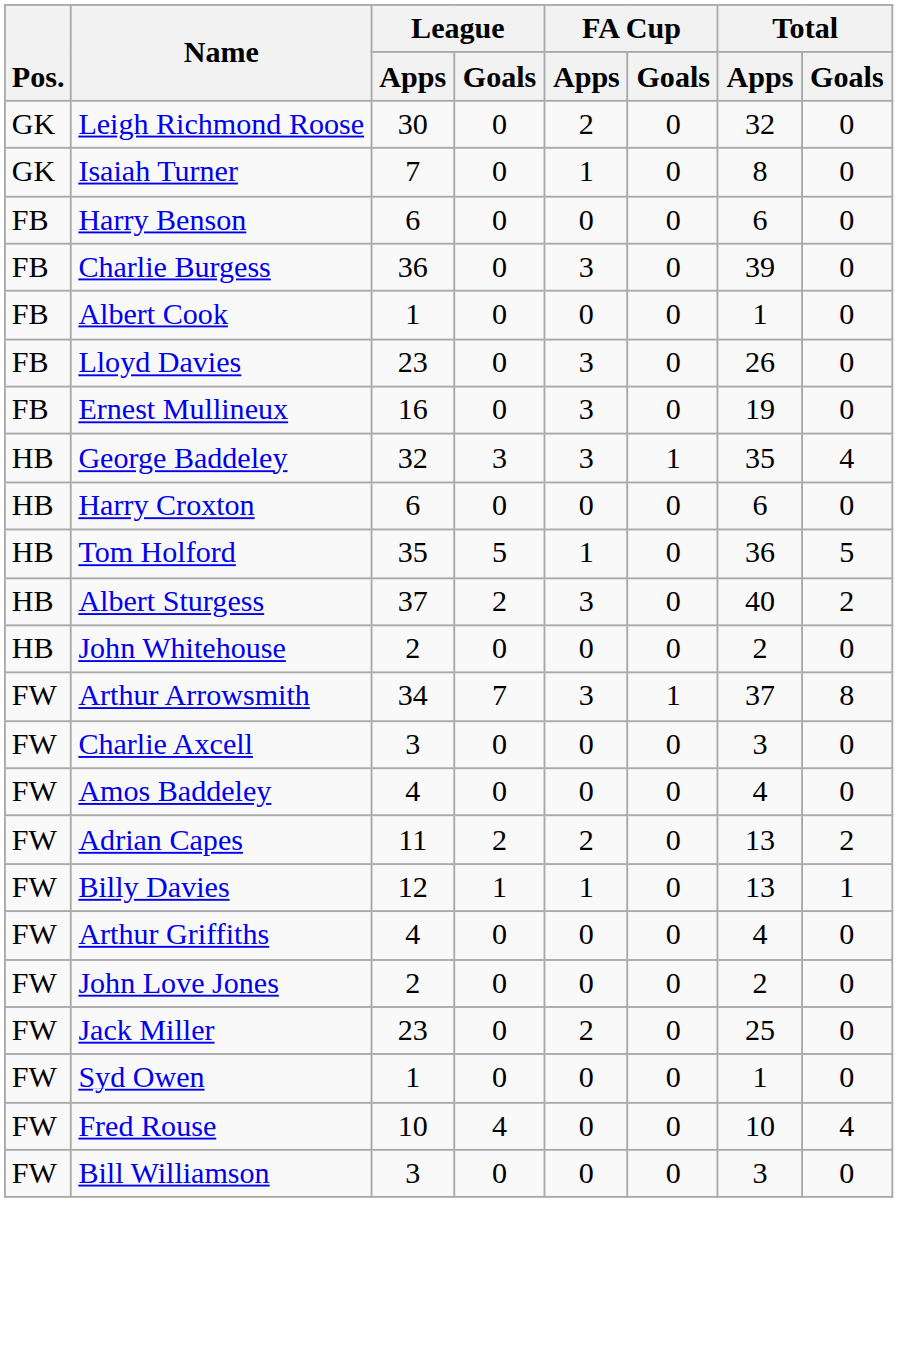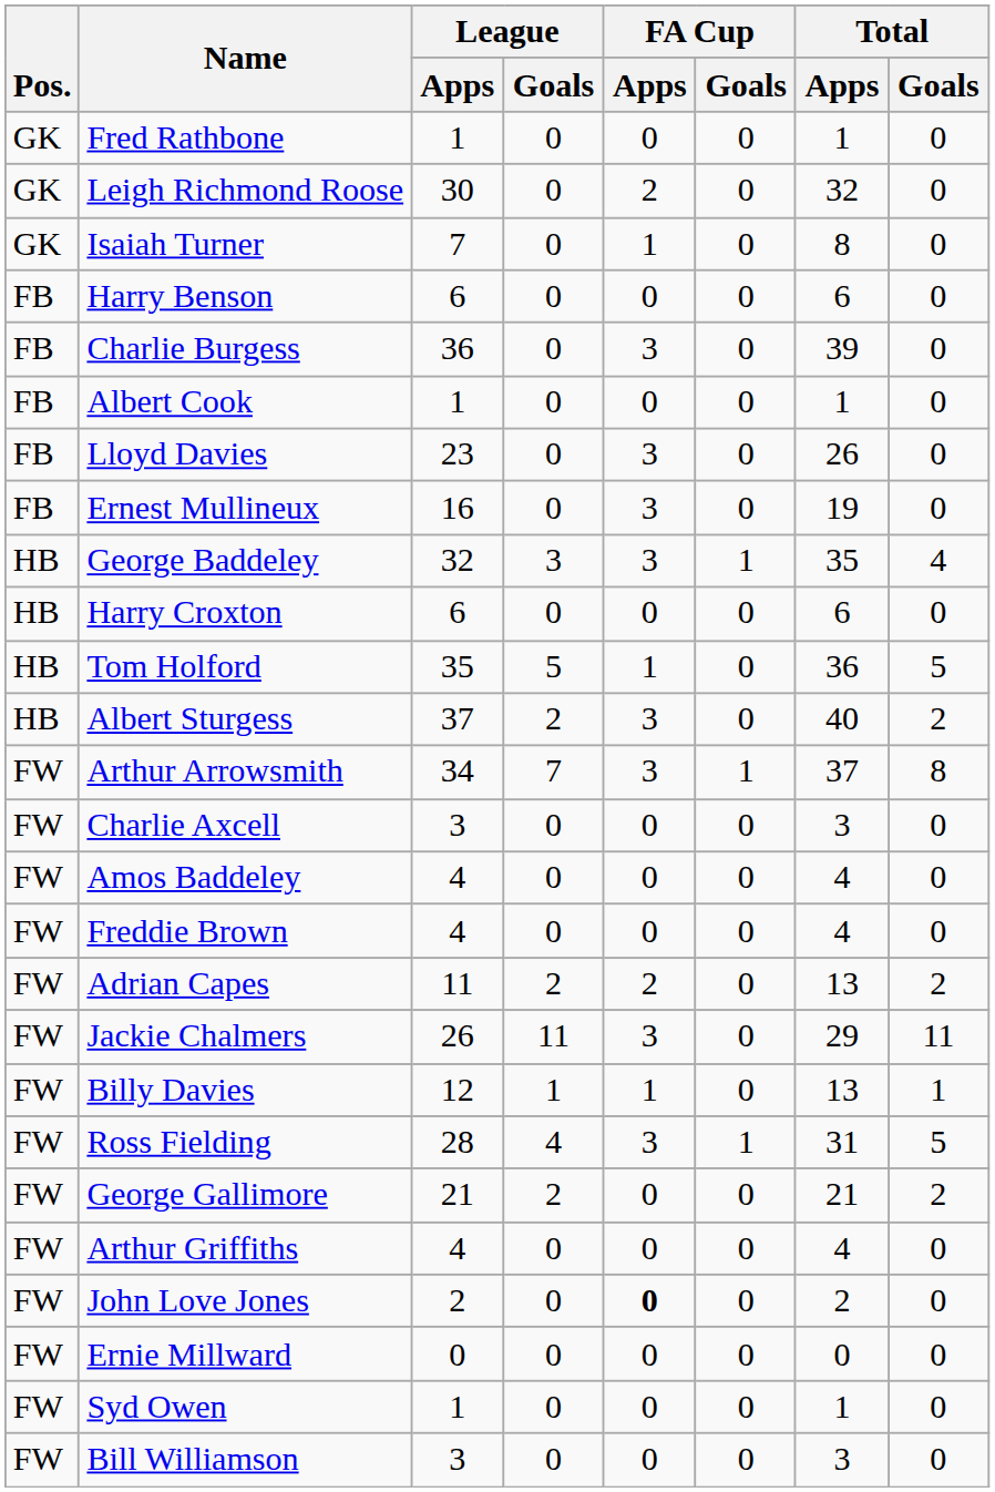 <table class="wikitable" style="text-align:center">
 <tr>
 <th rowspan="2" valign="bottom">Pos.</th>
 <th rowspan="2">Name</th>
 <th colspan="2" width="85">League</th>
 <th colspan="2" width="85">FA Cup</th>
 <th colspan="2" width="85">Total</th>
 </tr>
 <tr>
 <th>Apps</th>
 <th>Goals</th>
 <th>Apps</th>
 <th>Goals</th>
 <th>Apps</th>
 <th>Goals</th>
+</tr>
+<tr>
+<td align="left">GK</td>
+<td align="left"> <a href='#'>Fred Rathbone</a></td>
+<td>1</td>
+<td>0</td>
+<td>0</td>
+<td>0</td>
+<td>1</td>
+<td>0</td>
 </tr>
 <tr>
 <td align="left">GK</td>
 <td align="left"> <a href='#'>Leigh Richmond Roose</a></td>
 <td>30</td>
 <td>0</td>
 <td>2</td>
 <td>0</td>
 <td>32</td>
 <td>0</td>
 </tr>
 <tr>
 <td align="left">GK</td>
 <td align="left"> <a href='#'>Isaiah Turner</a></td>
 <td>7</td>
 <td>0</td>
 <td>1</td>
 <td>0</td>
 <td>8</td>
 <td>0</td>
 </tr>
 <tr>
 <td align="left">FB</td>
 <td align="left"> <a href='#'>Harry Benson</a></td>
 <td>6</td>
 <td>0</td>
 <td>0</td>
 <td>0</td>
 <td>6</td>
 <td>0</td>
 </tr>
 <tr>
 <td align="left">FB</td>
 <td align="left"> <a href='#'>Charlie Burgess</a></td>
 <td>36</td>
 <td>0</td>
 <td>3</td>
 <td>0</td>
 <td>39</td>
 <td>0</td>
 </tr>
 <tr>
 <td align="left">FB</td>
 <td align="left"> <a href='#'>Albert Cook</a></td>
 <td>1</td>
 <td>0</td>
 <td>0</td>
 <td>0</td>
 <td>1</td>
 <td>0</td>
 </tr>
 <tr>
 <td align="left">FB</td>
 <td align="left"> <a href='#'>Lloyd Davies</a></td>
 <td>23</td>
 <td>0</td>
 <td>3</td>
 <td>0</td>
 <td>26</td>
 <td>0</td>
 </tr>
 <tr>
 <td align="left">FB</td>
 <td align="left"> <a href='#'>Ernest Mullineux</a></td>
 <td>16</td>
 <td>0</td>
 <td>3</td>
 <td>0</td>
 <td>19</td>
 <td>0</td>
 </tr>
 <tr>
 <td align="left">HB</td>
 <td align="left"> <a href='#'>George Baddeley</a></td>
 <td>32</td>
 <td>3</td>
 <td>3</td>
 <td>1</td>
 <td>35</td>
 <td>4</td>
 </tr>
 <tr>
 <td align="left">HB</td>
 <td align="left"> <a href='#'>Harry Croxton</a></td>
 <td>6</td>
 <td>0</td>
 <td>0</td>
 <td>0</td>
 <td>6</td>
 <td>0</td>
 </tr>
 <tr>
 <td align="left">HB</td>
 <td align="left"> <a href='#'>Tom Holford</a></td>
 <td>35</td>
 <td>5</td>
 <td>1</td>
 <td>0</td>
 <td>36</td>
 <td>5</td>
 </tr>
 <tr>
 <td align="left">HB</td>
 <td align="left"> <a href='#'>Albert Sturgess</a></td>
 <td>37</td>
 <td>2</td>
 <td>3</td>
 <td>0</td>
 <td>40</td>
 <td>2</td>
 </tr>
 <tr>
-<td align="left">HB</td>
-<td align="left"> <a href='#'>John Whitehouse</a></td>
-<td>2</td>
-<td>0</td>
-<td>0</td>
-<td>0</td>
-<td>2</td>
-<td>0</td>
-</tr>
-<tr>
 <td align="left">FW</td>
 <td align="left"> <a href='#'>Arthur Arrowsmith</a></td>
 <td>34</td>
 <td>7</td>
 <td>3</td>
 <td>1</td>
 <td>37</td>
 <td>8</td>
 </tr>
 <tr>
 <td align="left">FW</td>
 <td align="left"> <a href='#'>Charlie Axcell</a></td>
 <td>3</td>
 <td>0</td>
 <td>0</td>
 <td>0</td>
 <td>3</td>
 <td>0</td>
 </tr>
 <tr>
 <td align="left">FW</td>
 <td align="left"> <a href='#'>Amos Baddeley</a></td>
 <td>4</td>
 <td>0</td>
 <td>0</td>
 <td>0</td>
 <td>4</td>
 <td>0</td>
 </tr>
 <tr>
 <td align="left">FW</td>
+<td align="left"> <a href='#'>Freddie Brown</a></td>
+<td>4</td>
+<td>0</td>
+<td>0</td>
+<td>0</td>
+<td>4</td>
+<td>0</td>
+</tr>
+<tr>
+<td align="left">FW</td>
 <td align="left"> <a href='#'>Adrian Capes</a></td>
 <td>11</td>
 <td>2</td>
 <td>2</td>
 <td>0</td>
 <td>13</td>
 <td>2</td>
 </tr>
 <tr>
 <td align="left">FW</td>
+<td align="left"> <a href='#'>Jackie Chalmers</a></td>
+<td>26</td>
+<td>11</td>
+<td>3</td>
+<td>0</td>
+<td>29</td>
+<td>11</td>
+</tr>
+<tr>
+<td align="left">FW</td>
 <td align="left"> <a href='#'>Billy Davies</a></td>
 <td>12</td>
 <td>1</td>
 <td>1</td>
 <td>0</td>
 <td>13</td>
 <td>1</td>
+</tr>
+<tr>
+<td align="left">FW</td>
+<td align="left"> <a href='#'>Ross Fielding</a></td>
+<td>28</td>
+<td>4</td>
+<td>3</td>
+<td>1</td>
+<td>31</td>
+<td>5</td>
+</tr>
+<tr>
+<td align="left">FW</td>
+<td align="left"> <a href='#'>George Gallimore</a></td>
+<td>21</td>
+<td>2</td>
+<td>0</td>
+<td>0</td>
+<td>21</td>
+<td>2</td>
 </tr>
 <tr>
 <td align="left">FW</td>
 <td align="left"> <a href='#'>Arthur Griffiths</a></td>
 <td>4</td>
 <td>0</td>
 <td>0</td>
 <td>0</td>
 <td>4</td>
 <td>0</td>
 </tr>
 <tr>
 <td align="left">FW</td>
 <td align="left"> <a href='#'>John Love Jones</a></td>
 <td>2</td>
 <td>0</td>
-<td>0</td>
+<td><strong>0</strong></td>
 <td>0</td>
 <td>2</td>
 <td>0</td>
 </tr>
 <tr>
 <td align="left">FW</td>
-<td align="left"> <a href='#'>Jack Miller</a></td>
-<td>23</td>
+<td align="left"> <a href='#'>Ernie Millward</a></td>
 <td>0</td>
-<td>2</td>
 <td>0</td>
-<td>25</td>
+<td>0</td>
+<td>0</td>
+<td>0</td>
 <td>0</td>
 </tr>
 <tr>
 <td align="left">FW</td>
 <td align="left"> <a href='#'>Syd Owen</a></td>
 <td>1</td>
 <td>0</td>
 <td>0</td>
 <td>0</td>
 <td>1</td>
 <td>0</td>
 </tr>
 <tr>
 <td align="left">FW</td>
-<td align="left"> <a href='#'>Fred Rouse</a></td>
-<td>10</td>
-<td>4</td>
-<td>0</td>
-<td>0</td>
-<td>10</td>
-<td>4</td>
-</tr>
-<tr>
-<td align="left">FW</td>
 <td align="left"> <a href='#'>Bill Williamson</a></td>
 <td>3</td>
 <td>0</td>
 <td>0</td>
 <td>0</td>
 <td>3</td>
 <td>0</td>
 </tr>
 </table>
